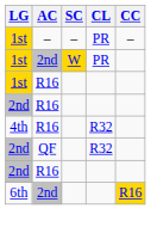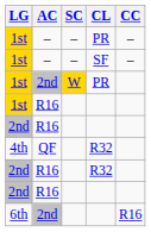 <table class="wikitable" style="text-align:center;">
 <tr>
 <th><a href='#'>LG</a></th>
 <th><a href='#'>AC</a></th>
 <th><a href='#'>SC</a></th>
 <th><a href='#'>CL</a></th>
 <th><a href='#'>CC</a></th>
 </tr>
 <tr>
 <td style="background:gold;"><a href='#'>1st</a></td>
 <td>–</td>
 <td>–</td>
 <td><a href='#'>PR</a></td>
+<td>–</td>
+</tr>
+<tr>
+<td style="background:gold;"><a href='#'>1st</a></td>
+<td>–</td>
+<td>–</td>
+<td><a href='#'>SF</a></td>
 <td>–</td>
 </tr>
 <tr>
 <td style="background:gold;"><a href='#'>1st</a></td>
 <td style="background:silver;"><a href='#'>2nd</a></td>
 <td style="background:gold;"><a href='#'>W</a></td>
 <td><a href='#'>PR</a></td>
 <td></td>
 </tr>
 <tr>
 <td style="background:gold;"><a href='#'>1st</a></td>
 <td><a href='#'>R16</a></td>
 <td></td>
 <td></td>
 <td></td>
 </tr>
 <tr>
 <td style="background:silver;"><a href='#'>2nd</a></td>
 <td><a href='#'>R16</a></td>
 <td></td>
 <td></td>
 <td></td>
 </tr>
 <tr>
 <td><a href='#'>4th</a></td>
-<td><a href='#'>R16</a></td>
+<td><a href='#'>QF</a></td>
 <td></td>
 <td><a href='#'>R32</a></td>
 <td></td>
 </tr>
 <tr>
 <td style="background:silver;"><a href='#'>2nd</a></td>
-<td><a href='#'>QF</a></td>
+<td><a href='#'>R16</a></td>
 <td></td>
 <td><a href='#'>R32</a></td>
 <td></td>
 </tr>
 <tr>
 <td style="background:silver;"><a href='#'>2nd</a></td>
 <td><a href='#'>R16</a></td>
 <td></td>
 <td></td>
 <td></td>
 </tr>
 <tr>
 <td><a href='#'>6th</a></td>
 <td style="background:silver;"><a href='#'>2nd</a></td>
 <td></td>
 <td></td>
-<td style="background: gold;"><a href='#'>R16</a></td>
+<td><a href='#'>R16</a></td>
 </tr>
 </table>
